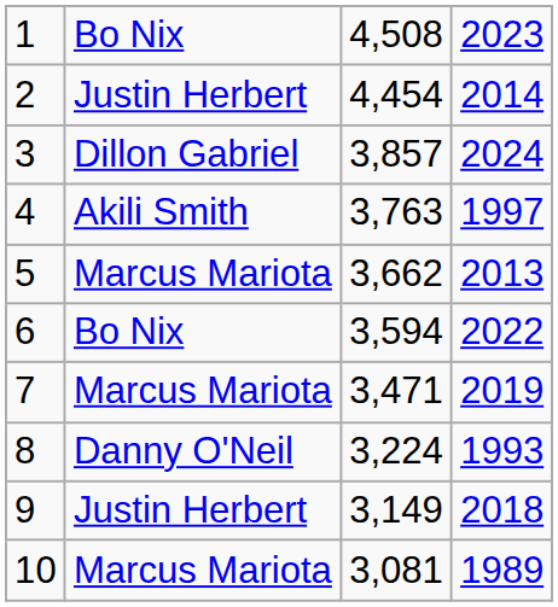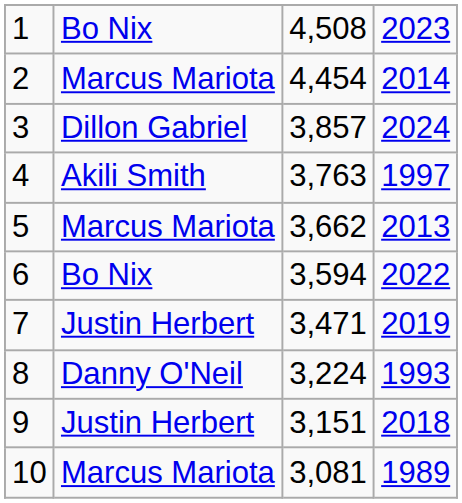 <table class="wikitable">
 <tr>
 </tr>
 <tr>
 <td>1</td>
 <td><a href='#'>Bo Nix</a></td>
 <td>4,508</td>
 <td><a href='#'>2023</a></td>
 </tr>
 <tr>
 <td>2</td>
-<td><a href='#'>Justin Herbert</a></td>
+<td><a href='#'>Marcus Mariota</a></td>
 <td>4,454</td>
 <td><a href='#'>2014</a></td>
 </tr>
 <tr>
 <td>3</td>
 <td><a href='#'>Dillon Gabriel</a></td>
 <td>3,857</td>
 <td><a href='#'>2024</a></td>
 </tr>
 <tr>
 <td>4</td>
 <td><a href='#'>Akili Smith</a></td>
 <td>3,763</td>
 <td><a href='#'>1997</a></td>
 </tr>
 <tr>
 <td>5</td>
 <td><a href='#'>Marcus Mariota</a></td>
 <td>3,662</td>
 <td><a href='#'>2013</a></td>
 </tr>
 <tr>
 <td>6</td>
 <td><a href='#'>Bo Nix</a></td>
 <td>3,594</td>
 <td><a href='#'>2022</a></td>
 </tr>
 <tr>
 <td>7</td>
-<td><a href='#'>Marcus Mariota</a></td>
+<td><a href='#'>Justin Herbert</a></td>
 <td>3,471</td>
 <td><a href='#'>2019</a></td>
 </tr>
 <tr>
 <td>8</td>
 <td><a href='#'>Danny O'Neil</a></td>
 <td>3,224</td>
 <td><a href='#'>1993</a></td>
 </tr>
 <tr>
 <td>9</td>
 <td><a href='#'>Justin Herbert</a></td>
-<td>3,149</td>
+<td>3,151</td>
 <td><a href='#'>2018</a></td>
 </tr>
 <tr>
 <td>10</td>
 <td><a href='#'>Marcus Mariota</a></td>
 <td>3,081</td>
 <td><a href='#'>1989</a></td>
 </tr>
 </table>
